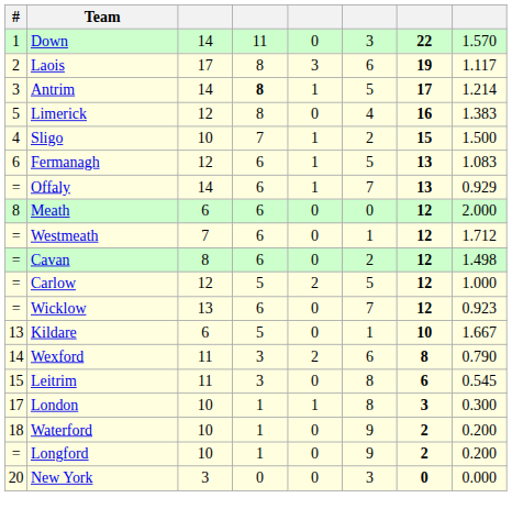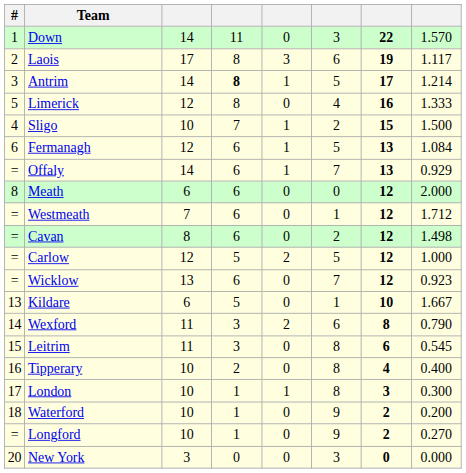 <table class="wikitable sortable"style="text-align:center">
 <tr>
 <th>#</th>
 <th width="150">Team</th>
 <th width="50"></th>
 <th width="50"></th>
 <th width="50"></th>
 <th width="50"></th>
 <th width="50"></th>
 <th width="50"></th>
 </tr>
 <tr style="background:#ccffcc">
 <td align="center">1</td>
 <td align="left"> <a href='#'>Down</a></td>
 <td align="center">14</td>
 <td align="center">11</td>
 <td align="center">0</td>
 <td align="center">3</td>
 <td align="center"><strong>22</strong></td>
 <td align="center">1.570</td>
 </tr>
 <tr style="background:#FFFFE0">
 <td>2</td>
 <td align="left"> <a href='#'>Laois</a></td>
 <td align="center">17</td>
 <td align="center">8</td>
 <td align="center">3</td>
 <td align="center">6</td>
 <td align="center"><strong>19</strong></td>
 <td align="center">1.117</td>
 </tr>
 <tr style="background:#FFFFE0">
 <td align="center">3</td>
 <td align="left"> <a href='#'>Antrim</a></td>
 <td align="center">14</td>
 <td align="center"><strong>8</strong></td>
 <td align="center">1</td>
 <td align="center">5</td>
 <td align="center"><strong>17</strong></td>
 <td align="center">1.214</td>
 </tr>
 <tr style="background:#FFFFE0">
 <td>5</td>
 <td align="left"> <a href='#'>Limerick</a></td>
 <td align="center">12</td>
 <td align="center">8</td>
 <td align="center">0</td>
 <td align="center">4</td>
 <td align="center"><strong>16</strong></td>
-<td align="center">1.383</td>
+<td align="center">1.333</td>
 </tr>
 <tr style="background:#FFFFE0">
 <td align="center">4</td>
 <td align="left"> <a href='#'>Sligo</a></td>
 <td align="center">10</td>
 <td align="center">7</td>
 <td align="center">1</td>
 <td align="center">2</td>
 <td align="center"><strong>15</strong></td>
 <td align="center">1.500</td>
 </tr>
 <tr style="background:#FFFFE0">
 <td>6</td>
 <td align="left"> <a href='#'>Fermanagh</a></td>
 <td>12</td>
 <td>6</td>
 <td>1</td>
 <td>5</td>
 <td><strong>13</strong></td>
-<td align="center">1.083</td>
+<td align="center">1.084</td>
 </tr>
 <tr style="background:#FFFFE0">
 <td>=</td>
 <td align="left"> <a href='#'>Offaly</a></td>
 <td align="center">14</td>
 <td align="center">6</td>
 <td align="center">1</td>
 <td align="center">7</td>
 <td align="center"><strong>13</strong></td>
 <td align="center">0.929</td>
 </tr>
 <tr style="background:#ccffcc">
 <td align="center">8</td>
 <td align="left"> <a href='#'>Meath</a></td>
 <td align="center">6</td>
 <td align="center">6</td>
 <td align="center">0</td>
 <td align="center">0</td>
 <td align="center"><strong>12</strong></td>
 <td align="center">2.000</td>
 </tr>
 <tr style="background:#FFFFE0">
 <td>=</td>
 <td align="left"> <a href='#'>Westmeath</a></td>
 <td align="center">7</td>
 <td align="center">6</td>
 <td align="center">0</td>
 <td align="center">1</td>
 <td align="center"><strong>12</strong></td>
 <td align="center">1.712</td>
 </tr>
 <tr style="background:#ccffcc">
 <td align="center">=</td>
 <td align="left"> <a href='#'>Cavan</a></td>
 <td align="center">8</td>
 <td align="center">6</td>
 <td align="center">0</td>
 <td align="center">2</td>
 <td align="center"><strong>12</strong></td>
 <td align="center">1.498</td>
 </tr>
 <tr style="background:#FFFFE0">
 <td>=</td>
 <td align="left"> <a href='#'>Carlow</a></td>
 <td align="center">12</td>
 <td align="center">5</td>
 <td align="center">2</td>
 <td align="center">5</td>
 <td align="center"><strong>12</strong></td>
 <td align="center">1.000</td>
 </tr>
 <tr style="background:#FFFFE0">
 <td>=</td>
 <td align="left"> <a href='#'>Wicklow</a></td>
 <td>13</td>
 <td>6</td>
 <td>0</td>
 <td>7</td>
 <td><strong>12</strong></td>
 <td align="center">0.923</td>
 </tr>
 <tr style="background:#FFFFE0">
 <td>13</td>
 <td align="left"> <a href='#'>Kildare</a></td>
 <td>6</td>
 <td>5</td>
 <td>0</td>
 <td>1</td>
 <td><strong>10</strong></td>
 <td align="center">1.667</td>
 </tr>
 <tr style="background:#FFFFE0">
 <td>14</td>
 <td align="left"> <a href='#'>Wexford</a></td>
 <td>11</td>
 <td>3</td>
 <td>2</td>
 <td>6</td>
 <td><strong>8</strong></td>
 <td align="center">0.790</td>
 </tr>
 <tr style="background:#FFFFE0">
 <td>15</td>
 <td align="left"> <a href='#'>Leitrim</a></td>
 <td>11</td>
 <td>3</td>
 <td>0</td>
 <td>8</td>
 <td><strong>6</strong></td>
 <td align="center">0.545</td>
 </tr>
 <tr style="background:#FFFFE0">
+<td>16</td>
+<td align="left"> <a href='#'>Tipperary</a></td>
+<td>10</td>
+<td>2</td>
+<td>0</td>
+<td>8</td>
+<td><strong>4</strong></td>
+<td align="center">0.400</td>
+</tr>
+<tr style="background:#FFFFE0">
 <td>17</td>
 <td align="left"> <a href='#'>London</a></td>
 <td>10</td>
 <td>1</td>
 <td>1</td>
 <td>8</td>
 <td><strong>3</strong></td>
 <td align="center">0.300</td>
 </tr>
 <tr style="background:#FFFFE0">
 <td>18</td>
 <td align="left"> <a href='#'>Waterford</a></td>
 <td>10</td>
 <td>1</td>
 <td>0</td>
 <td>9</td>
 <td><strong>2</strong></td>
 <td align="center">0.200</td>
 </tr>
 <tr style="background:#FFFFE0">
 <td>=</td>
 <td align="left"> <a href='#'>Longford</a></td>
 <td>10</td>
 <td>1</td>
 <td>0</td>
 <td>9</td>
 <td><strong>2</strong></td>
-<td align="center">0.200</td>
+<td align="center">0.270</td>
 </tr>
 <tr style="background:#FFFFE0">
 <td>20</td>
 <td align="left"> <a href='#'>New York</a></td>
 <td align="center">3</td>
 <td align="center">0</td>
 <td align="center">0</td>
 <td align="center">3</td>
 <td align="center"><strong>0</strong></td>
 <td align="center">0.000</td>
 </tr>
 </table>
